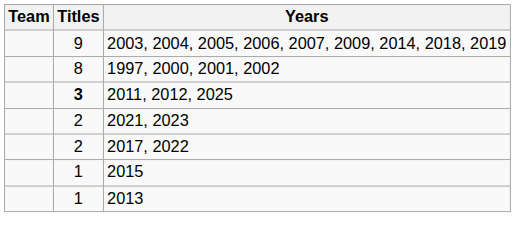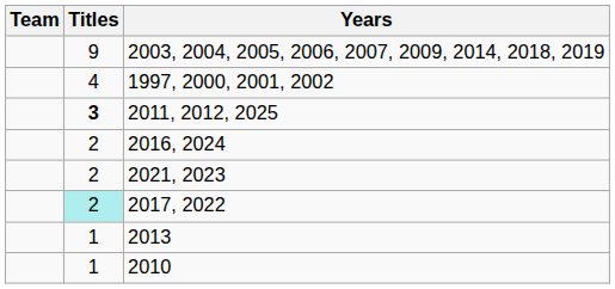 <table class="wikitable sortable" style="text-align:center">
 <tr>
 <th>Team</th>
 <th>Titles</th>
 <th>Years</th>
 </tr>
 <tr>
 <td style=><strong></strong></td>
 <td>9</td>
 <td align=left>2003, 2004, 2005, 2006, 2007, 2009, 2014, 2018, 2019</td>
 </tr>
 <tr>
 <td style=><strong></strong></td>
-<td>8</td>
+<td>4</td>
 <td align=left>1997, 2000, 2001, 2002</td>
 </tr>
 <tr>
 <td style=><strong></strong></td>
 <td><strong>3</strong></td>
 <td align=left>2011, 2012, 2025</td>
 </tr>
 <tr>
 <td style=><strong></strong></td>
 <td>2</td>
+<td align=left>2016, 2024</td>
+</tr>
+<tr>
+<td style=><strong></strong></td>
+<td>2</td>
 <td align=left>2021, 2023</td>
 </tr>
 <tr>
 <td style=><strong></strong></td>
-<td>2</td>
+<td style="background: paleturquoise;">2</td>
 <td align=left>2017, 2022</td>
-</tr>
-<tr>
-<td style=><strong></strong></td>
-<td>1</td>
-<td align=left>2015</td>
 </tr>
 <tr>
 <td style=><strong></strong></td>
 <td>1</td>
 <td align=left>2013</td>
 </tr>
+<tr>
+<td style=><strong></strong></td>
+<td>1</td>
+<td align=left>2010</td>
+</tr>
 </table>
